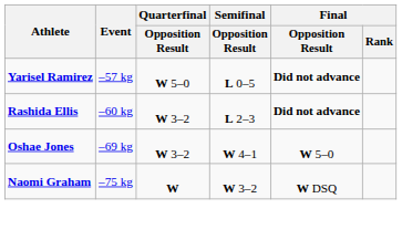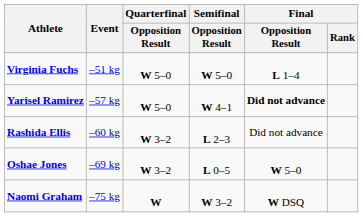 <table class=wikitable style=font-size:90%;text-align:center>
 <tr>
 <th rowspan=2>Athlete</th>
 <th rowspan=2>Event</th>
 <th>Quarterfinal</th>
 <th>Semifinal</th>
 <th colspan=2>Final</th>
 </tr>
 <tr style=font-size:95%>
 <th>Opposition<br>Result</th>
 <th>Opposition<br>Result</th>
 <th>Opposition<br>Result</th>
 <th>Rank</th>
 </tr>
 <tr>
+<td align=left><strong><a href='#'>Virginia Fuchs</a></strong></td>
+<td align=left><a href='#'>–51 kg</a></td>
+<td><br><strong>W</strong> 5–0</td>
+<td><br><strong>W</strong> 5–0</td>
+<td><br><strong>L</strong> 1–4</td>
+<td></td>
+</tr>
+<tr>
 <td align=left><strong><a href='#'>Yarisel Ramirez</a></strong></td>
 <td align=left><a href='#'>–57 kg</a></td>
 <td><br><strong>W</strong> 5–0</td>
-<td><br><strong>L</strong> 0–5</td>
+<td><br><strong>W</strong> 4–1</td>
 <td><strong>Did not advance</strong></td>
 <td></td>
 </tr>
 <tr>
 <td align=left><strong><a href='#'>Rashida Ellis</a></strong></td>
 <td align=left><a href='#'>–60 kg</a></td>
 <td><br><strong>W</strong> 3–2</td>
 <td><br><strong>L</strong> 2–3</td>
-<td><strong>Did not advance</strong></td>
+<td>Did not advance</td>
 <td></td>
 </tr>
 <tr>
 <td align=left><strong><a href='#'>Oshae Jones</a></strong></td>
 <td align=left><a href='#'>–69 kg</a></td>
 <td><br><strong>W</strong> 3–2</td>
-<td><br><strong>W</strong> 4–1</td>
+<td><br><strong>L</strong> 0–5</td>
 <td><br><strong>W</strong> 5–0</td>
 <td></td>
 </tr>
 <tr>
 <td align=left><strong><a href='#'>Naomi Graham</a></strong></td>
 <td align=left><a href='#'>–75 kg</a></td>
 <td><br><strong>W</strong> </td>
 <td><br><strong>W</strong> 3–2</td>
 <td><br><strong>W</strong> DSQ</td>
 <td></td>
 </tr>
 </table>
